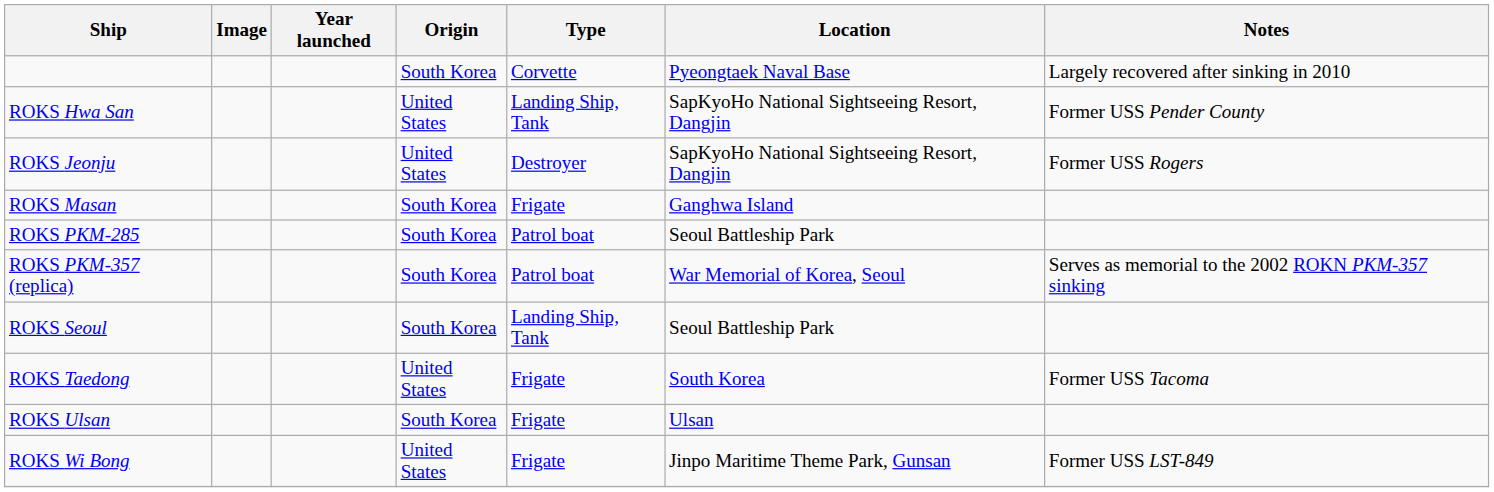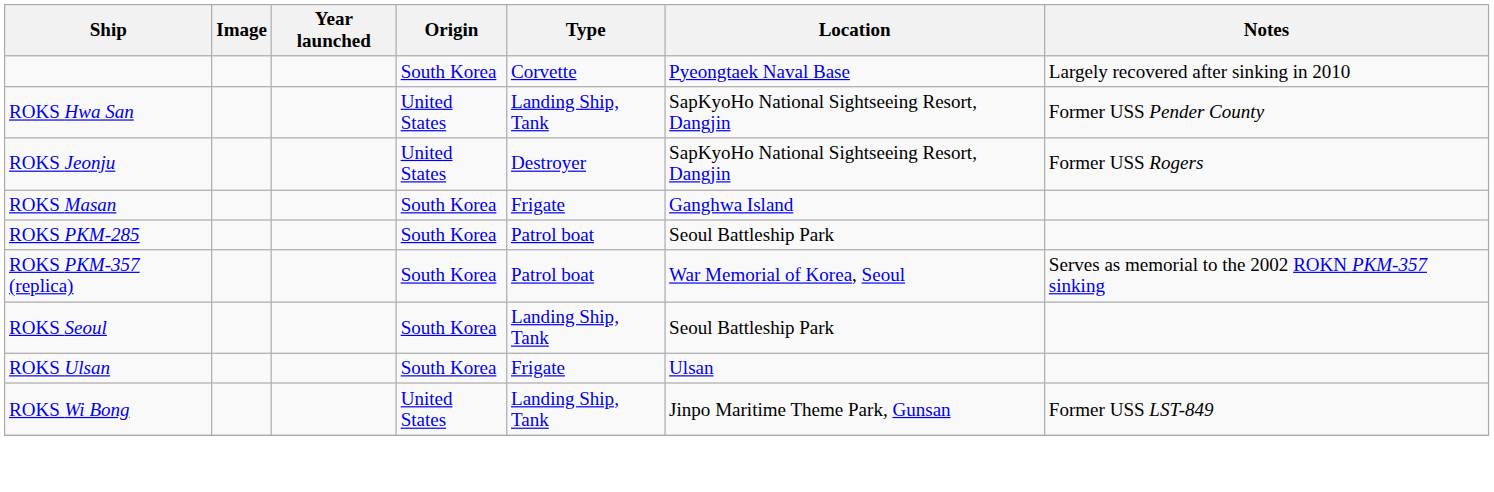 <table class="wikitable sortable">
 <tr>
 <th>Ship</th>
 <th>Image</th>
 <th>Year launched</th>
 <th>Origin</th>
 <th>Type</th>
 <th>Location</th>
 <th>Notes</th>
 </tr>
 <tr>
 <td data-sort-value=Cheonan></td>
 <td></td>
 <td></td>
 <td> <a href='#'>South Korea</a></td>
 <td><a href='#'>Corvette</a></td>
 <td><a href='#'>Pyeongtaek Naval Base</a><br></td>
 <td>Largely recovered after sinking in 2010</td>
 </tr>
 <tr>
 <td data-sort-value="Hwa" San><a href='#'>ROKS <em>Hwa San</em></a></td>
 <td></td>
 <td></td>
 <td> <a href='#'>United States</a></td>
 <td><a href='#'>Landing Ship, Tank</a></td>
 <td>SapKyoHo National Sightseeing Resort, <a href='#'>Dangjin</a><br></td>
 <td>Former USS <em>Pender County</em></td>
 </tr>
 <tr>
 <td><a href='#'>ROKS <em>Jeonju</em></a></td>
 <td></td>
 <td></td>
 <td> <a href='#'>United States</a></td>
 <td><a href='#'>Destroyer</a></td>
 <td>SapKyoHo National Sightseeing Resort, <a href='#'>Dangjin</a><br></td>
 <td>Former USS <em>Rogers</em></td>
 </tr>
 <tr>
 <td data-sort-value=Masan><a href='#'>ROKS <em>Masan</em></a></td>
 <td></td>
 <td></td>
 <td> <a href='#'>South Korea</a></td>
 <td><a href='#'>Frigate</a></td>
 <td><a href='#'>Ganghwa Island</a><br></td>
 <td></td>
 </tr>
 <tr>
 <td data-sort-value="PKM-285"><a href='#'>ROKS <em>PKM-285</em></a></td>
 <td></td>
 <td></td>
 <td> <a href='#'>South Korea</a></td>
 <td><a href='#'>Patrol boat</a></td>
 <td>Seoul Battleship Park</td>
 <td></td>
 </tr>
 <tr>
 <td data-sort-value="PKM-357'"><a href='#'>ROKS <em>PKM-357</em> (replica)</a></td>
 <td></td>
 <td></td>
 <td> <a href='#'>South Korea</a></td>
 <td><a href='#'>Patrol boat</a></td>
 <td><a href='#'>War Memorial of Korea</a>, <a href='#'>Seoul</a></td>
 <td>Serves as memorial to the 2002 <a href='#'>ROKN <em>PKM-357</em> sinking</a></td>
 </tr>
 <tr>
 <td data-sort-value=Seoul><a href='#'>ROKS <em>Seoul</em></a></td>
 <td></td>
 <td></td>
 <td> <a href='#'>South Korea</a></td>
 <td><a href='#'>Landing Ship, Tank</a></td>
 <td>Seoul Battleship Park<br></td>
 <td></td>
 </tr>
 <tr>
-<td data-sort-value=Taedong><a href='#'>ROKS <em>Taedong</em></a></td>
-<td></td>
-<td></td>
-<td> <a href='#'>United States</a></td>
-<td><a href='#'>Frigate</a></td>
-<td><a href='#'>South Korea</a></td>
-<td>Former USS <em>Tacoma</em></td>
-</tr>
-<tr>
 <td data-sort-value=Ulsan><a href='#'>ROKS <em>Ulsan</em></a></td>
 <td></td>
 <td></td>
 <td> <a href='#'>South Korea</a></td>
 <td><a href='#'>Frigate</a></td>
 <td><a href='#'>Ulsan</a><br></td>
 <td></td>
 </tr>
 <tr>
 <td data-sort-value=Wi Bong><a href='#'>ROKS <em>Wi Bong</em></a></td>
 <td></td>
 <td></td>
 <td> <a href='#'>United States</a></td>
-<td><a href='#'>Frigate</a></td>
+<td><a href='#'>Landing Ship, Tank</a></td>
 <td>Jinpo Maritime Theme Park, <a href='#'>Gunsan</a><br></td>
 <td>Former USS <em>LST-849</em></td>
 </tr>
 <tr>
 </tr>
 </table>
